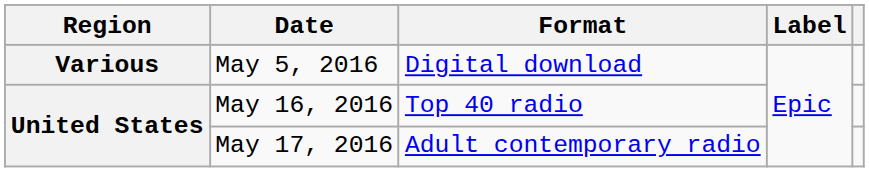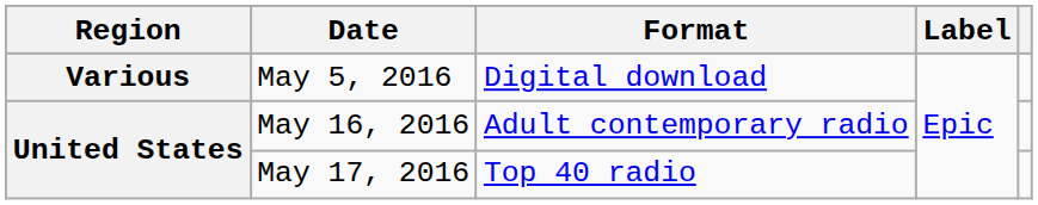 <table class="wikitable sortable plainrowheaders">
 <tr>
 <th scope="col">Region</th>
 <th scope="col">Date</th>
 <th scope="col">Format</th>
 <th scope="col">Label</th>
 <th scope="col" class=unsortable></th>
 </tr>
 <tr>
 <th scope="row">Various</th>
 <td>May 5, 2016</td>
 <td><a href='#'>Digital download</a></td>
 <td rowspan="3"><a href='#'>Epic</a></td>
 <td></td>
 </tr>
 <tr>
 <th scope="row" rowspan="2">United States</th>
 <td>May 16, 2016</td>
-<td><a href='#'>Top 40 radio</a></td>
+<td><a href='#'>Adult contemporary radio</a></td>
 <td></td>
 </tr>
 <tr>
 <td>May 17, 2016</td>
-<td><a href='#'>Adult contemporary radio</a></td>
+<td><a href='#'>Top 40 radio</a></td>
 <td></td>
 </tr>
 </table>
